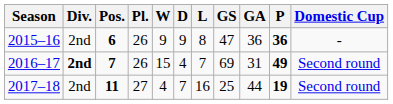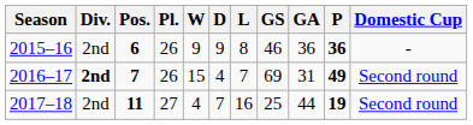 <table class="wikitable">
 <tr>
 <th>Season</th>
 <th>Div.</th>
 <th>Pos.</th>
 <th>Pl.</th>
 <th>W</th>
 <th>D</th>
 <th>L</th>
 <th>GS</th>
 <th>GA</th>
 <th>P</th>
 <th><a href='#'>Domestic Cup</a></th>
 </tr>
 <tr>
 <td align=center><a href='#'>2015–16</a></td>
 <td align=center>2nd</td>
 <td align=center><strong>6</strong></td>
 <td align=center>26</td>
 <td align=center>9</td>
 <td align=center>9</td>
 <td align=center>8</td>
-<td align=center>47</td>
+<td align=center>46</td>
 <td align=center>36</td>
 <td align=center><strong>36</strong></td>
 <td align=center>-</td>
 </tr>
 <tr>
 <td align=center><a href='#'>2016–17</a></td>
 <td align=center><strong>2nd</strong></td>
 <td align=center><strong>7</strong></td>
 <td align=center>26</td>
 <td align=center>15</td>
 <td align=center>4</td>
 <td align=center>7</td>
 <td align=center>69</td>
 <td align=center>31</td>
 <td align=center><strong>49</strong></td>
 <td align=center><a href='#'>Second round</a></td>
 </tr>
 <tr>
 <td align=center><a href='#'>2017–18</a></td>
 <td align=center>2nd</td>
 <td align=center><strong>11</strong></td>
 <td align=center>27</td>
 <td align=center>4</td>
 <td align=center>7</td>
 <td align=center>16</td>
 <td align=center>25</td>
 <td align=center>44</td>
 <td align=center><strong>19</strong></td>
 <td align=center><a href='#'>Second round</a></td>
 </tr>
 </table>
